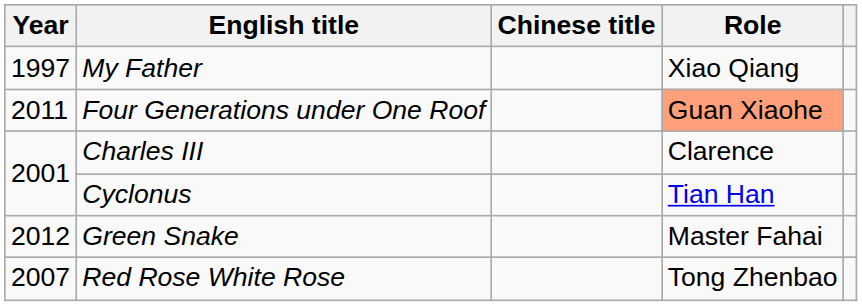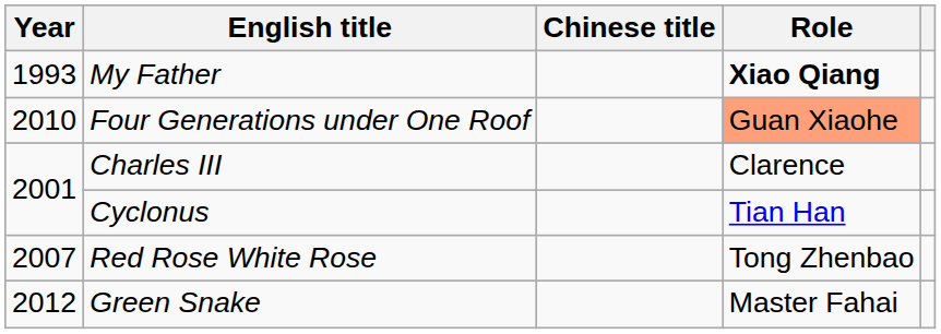 <table class="wikitable">
 <tr>
 <th>Year</th>
 <th>English title</th>
 <th>Chinese title</th>
 <th>Role</th>
 <th></th>
 </tr>
 <tr>
-<td>1997</td>
+<td>1993</td>
 <td><em>My Father</em></td>
 <td></td>
-<td>Xiao Qiang</td>
+<td><strong>Xiao Qiang</strong></td>
 <td></td>
 </tr>
 <tr>
-<td>2011</td>
+<td>2010</td>
 <td><em>Four Generations under One Roof</em></td>
 <td></td>
 <td style="background: lightsalmon;">Guan Xiaohe</td>
 <td></td>
 </tr>
 <tr>
 <td rowspan=2>2001</td>
 <td><em>Charles III</em></td>
 <td></td>
 <td>Clarence</td>
 <td></td>
 </tr>
 <tr>
 <td><em>Cyclonus</em></td>
 <td></td>
 <td><a href='#'>Tian Han</a></td>
 <td></td>
 </tr>
 <tr>
+<td>2007</td>
+<td><em>Red Rose White Rose</em></td>
+<td></td>
+<td>Tong Zhenbao</td>
+<td></td>
+</tr>
+<tr>
 <td>2012</td>
 <td><em>Green Snake</em></td>
 <td></td>
 <td>Master Fahai</td>
 <td></td>
 </tr>
-<tr>
-<td>2007</td>
-<td><em>Red Rose White Rose</em></td>
-<td></td>
-<td>Tong Zhenbao</td>
-<td></td>
-</tr>
 </table>
